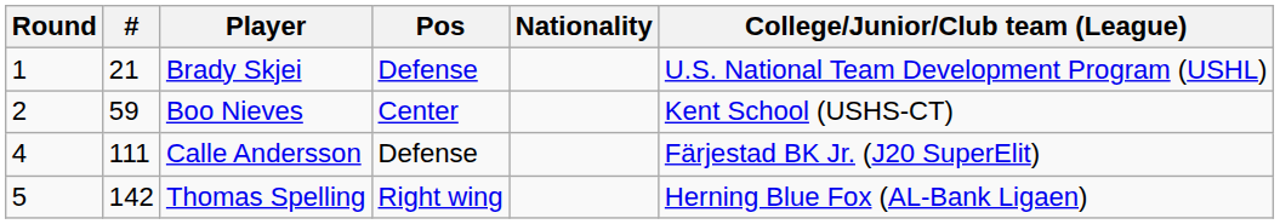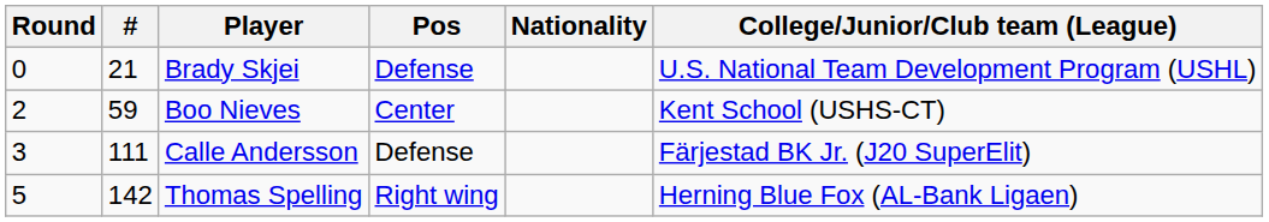 <table class="wikitable">
 <tr>
 <th>Round</th>
 <th>#</th>
 <th>Player</th>
 <th>Pos</th>
 <th>Nationality</th>
 <th>College/Junior/Club team (League)</th>
 </tr>
 <tr>
-<td>1</td>
+<td>0</td>
 <td>21</td>
 <td><a href='#'>Brady Skjei</a></td>
 <td><a href='#'>Defense</a></td>
 <td></td>
 <td><a href='#'>U.S. National Team Development Program</a> (<a href='#'>USHL</a>)</td>
 </tr>
 <tr>
 <td>2</td>
 <td>59</td>
 <td><a href='#'>Boo Nieves</a></td>
 <td><a href='#'>Center</a></td>
 <td></td>
 <td><a href='#'>Kent School</a> (USHS-CT)</td>
 </tr>
 <tr>
-<td>4</td>
+<td>3</td>
 <td>111</td>
 <td><a href='#'>Calle Andersson</a></td>
 <td>Defense</td>
 <td></td>
 <td><a href='#'>Färjestad BK Jr.</a> (<a href='#'>J20 SuperElit</a>)</td>
 </tr>
 <tr>
 <td>5</td>
 <td>142</td>
 <td><a href='#'>Thomas Spelling</a></td>
 <td><a href='#'>Right wing</a></td>
 <td></td>
 <td><a href='#'>Herning Blue Fox</a> (<a href='#'>AL-Bank Ligaen</a>)</td>
 </tr>
 </table>
